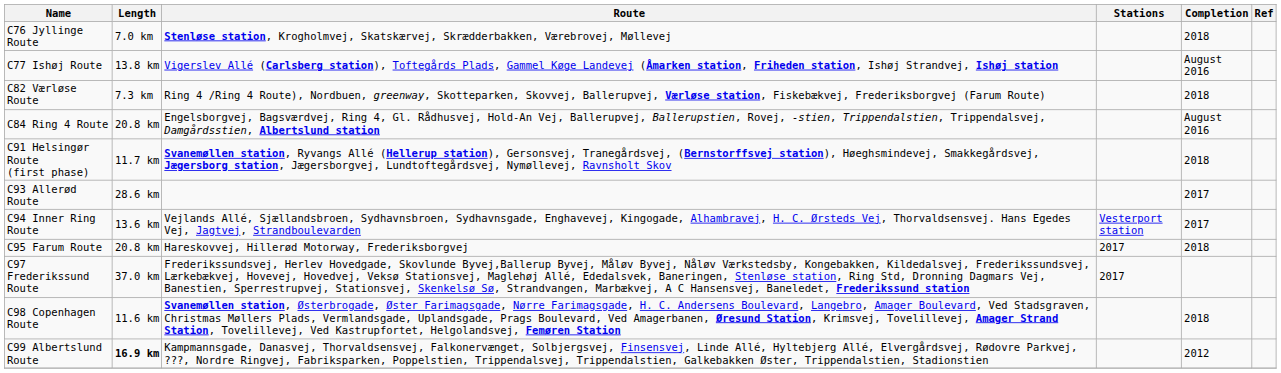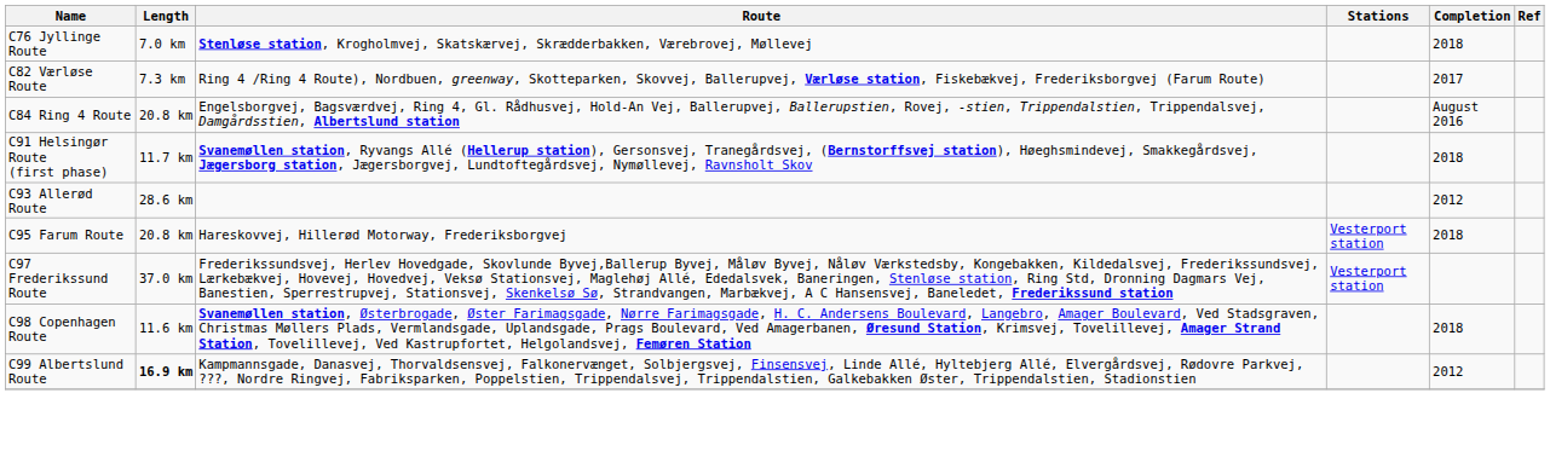 <table class="wikitable sortable">
 <tr>
 <th>Name</th>
 <th>Length</th>
 <th>Route</th>
 <th>Stations</th>
 <th>Completion</th>
 <th>Ref</th>
 </tr>
 <tr>
 <td>C76 Jyllinge Route</td>
 <td>7.0 km</td>
 <td><strong><a href='#'>Stenløse station</a></strong>, Krogholmvej,  Skatskærvej, Skrædderbakken, Værebrovej, Møllevej</td>
 <td></td>
 <td>2018</td>
 <td></td>
 </tr>
 <tr>
-<td>C77 Ishøj Route</td>
-<td>13.8 km</td>
-<td><a href='#'>Vigerslev Allé</a> (<strong><a href='#'>Carlsberg station</a></strong>), <a href='#'>Toftegårds Plads</a>, <a href='#'>Gammel Køge Landevej</a> (<strong><a href='#'>Åmarken station</a></strong>, <strong><a href='#'>Friheden station</a></strong>, Ishøj Strandvej, <strong><a href='#'>Ishøj station</a></strong></td>
-<td></td>
-<td>August 2016</td>
-<td></td>
-</tr>
-<tr>
 <td>C82 Værløse Route</td>
 <td>7.3 km</td>
 <td>Ring 4 /Ring 4 Route), Nordbuen, <em>greenway</em>, Skotteparken, Skovvej, Ballerupvej, <strong><a href='#'>Værløse station</a></strong>, Fiskebækvej, Frederiksborgvej (Farum Route)</td>
 <td></td>
-<td>2018</td>
+<td>2017</td>
 <td></td>
 </tr>
 <tr>
 <td>C84 Ring 4 Route</td>
 <td>20.8 km</td>
 <td>Engelsborgvej, Bagsværdvej, Ring 4, Gl. Rådhusvej, Hold-An Vej, Ballerupvej, <em>Ballerupstien</em>, Rovej, <em>-stien</em>, <em>Trippendalstien</em>, Trippendalsvej, <em>Damgårdsstien</em>, <strong><a href='#'>Albertslund station</a></strong></td>
 <td></td>
 <td>August 2016</td>
 <td></td>
 </tr>
 <tr>
 <td>C91 Helsingør Route <br>(first phase)</td>
 <td>11.7 km</td>
 <td><strong><a href='#'>Svanemøllen station</a></strong>, Ryvangs Allé (<strong><a href='#'>Hellerup station</a></strong>), Gersonsvej,  Tranegårdsvej, (<strong><a href='#'>Bernstorffsvej station</a></strong>), Høeghsmindevej, Smakkegårdsvej, <strong><a href='#'>Jægersborg station</a></strong>, Jægersborgvej, Lundtoftegårdsvej, Nymøllevej, <a href='#'>Ravnsholt Skov</a></td>
 <td></td>
 <td>2018</td>
 <td></td>
 </tr>
 <tr>
 <td>C93 Allerød Route</td>
 <td>28.6 km</td>
 <td></td>
 <td></td>
-<td>2017</td>
-<td></td>
-</tr>
-<tr>
-<td>C94 Inner Ring Route</td>
-<td>13.6 km</td>
-<td>Vejlands Allé, Sjællandsbroen, Sydhavnsbroen, Sydhavnsgade, Enghavevej, Kingogade, <a href='#'>Alhambravej</a>, <a href='#'>H. C. Ørsteds Vej</a>, Thorvaldsensvej. Hans Egedes Vej, <a href='#'>Jagtvej</a>, <a href='#'>Strandboulevarden</a></td>
-<td><a href='#'>Vesterport station</a></td>
-<td>2017</td>
+<td>2012</td>
 <td></td>
 </tr>
 <tr>
 <td>C95 Farum Route</td>
 <td>20.8 km</td>
 <td>Hareskovvej, Hillerød Motorway, Frederiksborgvej</td>
-<td>2017</td>
+<td><a href='#'>Vesterport station</a></td>
 <td>2018</td>
 <td></td>
 </tr>
 <tr>
 <td>C97 Frederikssund Route</td>
 <td>37.0 km</td>
 <td>Frederikssundsvej, Herlev Hovedgade, Skovlunde Byvej,Ballerup Byvej, Måløv Byvej, Nåløv Værkstedsby, Kongebakken, Kildedalsvej, Frederikssundsvej, Lærkebækvej, Hovevej, Hovedvej, Veksø Stationsvej, Maglehøj Allé, Ededalsvek, Baneringen, <a href='#'>Stenløse station</a>, Ring Std, Dronning Dagmars Vej, Banestien, Sperrestrupvej, Stationsvej, <a href='#'>Skenkelsø Sø</a>, Strandvangen, Marbækvej, A C Hansensvej, Baneledet, <strong><a href='#'>Frederikssund station</a></strong></td>
-<td>2017</td>
+<td><a href='#'>Vesterport station</a></td>
 <td></td>
 </tr>
 <tr>
 <td>C98 Copenhagen Route</td>
 <td>11.6 km</td>
 <td><strong><a href='#'>Svanemøllen station</a></strong>, <a href='#'>Østerbrogade</a>, <a href='#'>Øster Farimagsgade</a>, <a href='#'>Nørre Farimagsgade</a>, <a href='#'>H. C. Andersens Boulevard</a>, <a href='#'>Langebro</a>, <a href='#'>Amager Boulevard</a>, Ved Stadsgraven, Christmas Møllers Plads, Vermlandsgade, Uplandsgade, Prags Boulevard, Ved Amagerbanen, <strong><a href='#'>Øresund Station</a></strong>, Krimsvej, Tovelillevej, <strong><a href='#'>Amager Strand Station</a></strong>,  Tovelillevej, Ved Kastrupfortet, Helgolandsvej, <strong><a href='#'>Femøren Station</a></strong></td>
 <td></td>
 <td>2018</td>
 <td></td>
 </tr>
 <tr>
 <td>C99 Albertslund Route</td>
 <td><strong>16.9 km</strong></td>
 <td>Kampmannsgade, Danasvej, Thorvaldsensvej, Falkonervænget, Solbjergsvej, <a href='#'>Finsensvej</a>, Linde Allé, Hyltebjerg Allé, Elvergårdsvej, Rødovre Parkvej, ???, Nordre Ringvej, Fabriksparken, Poppelstien, Trippendalsvej, Trippendalstien, Galkebakken Øster, Trippendalstien, Stadionstien</td>
 <td></td>
 <td>2012</td>
 <td></td>
 </tr>
 <tr>
 </tr>
 </table>
